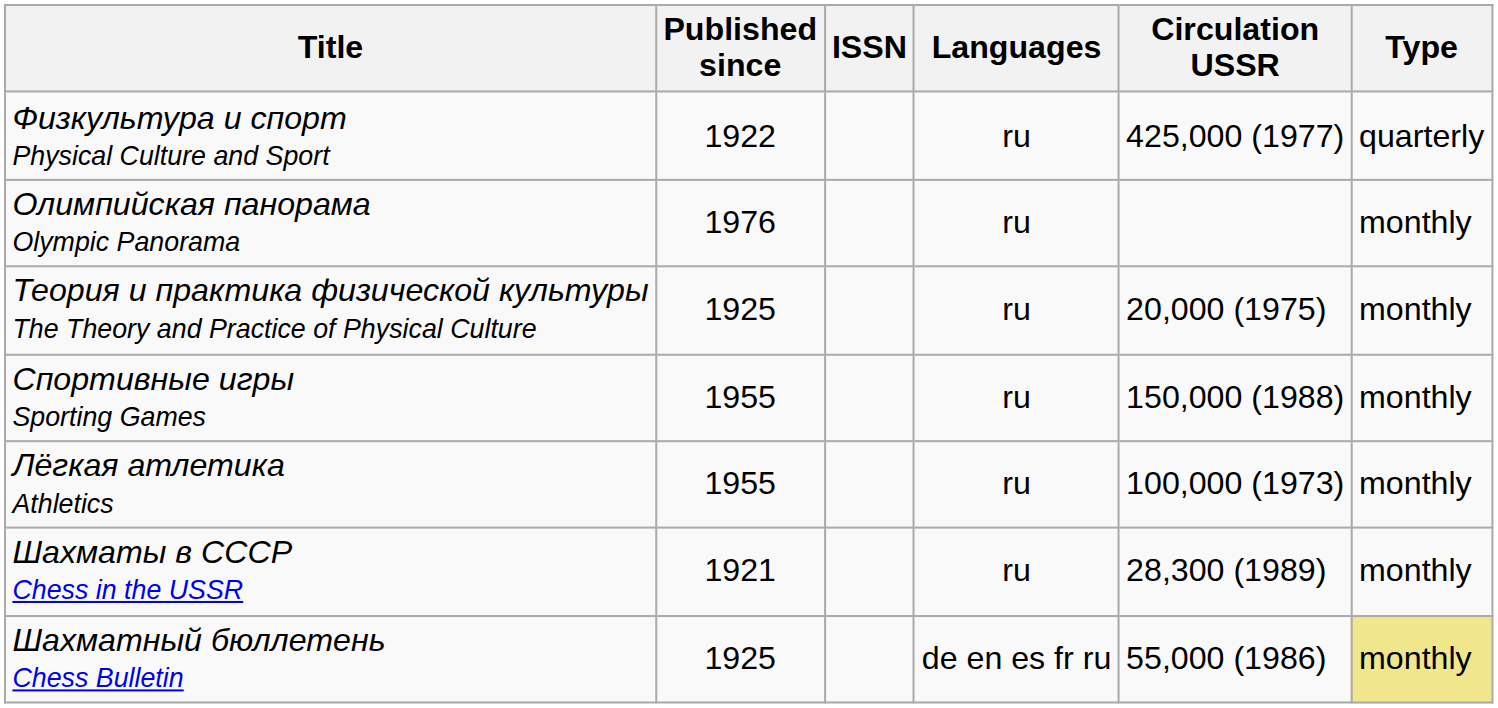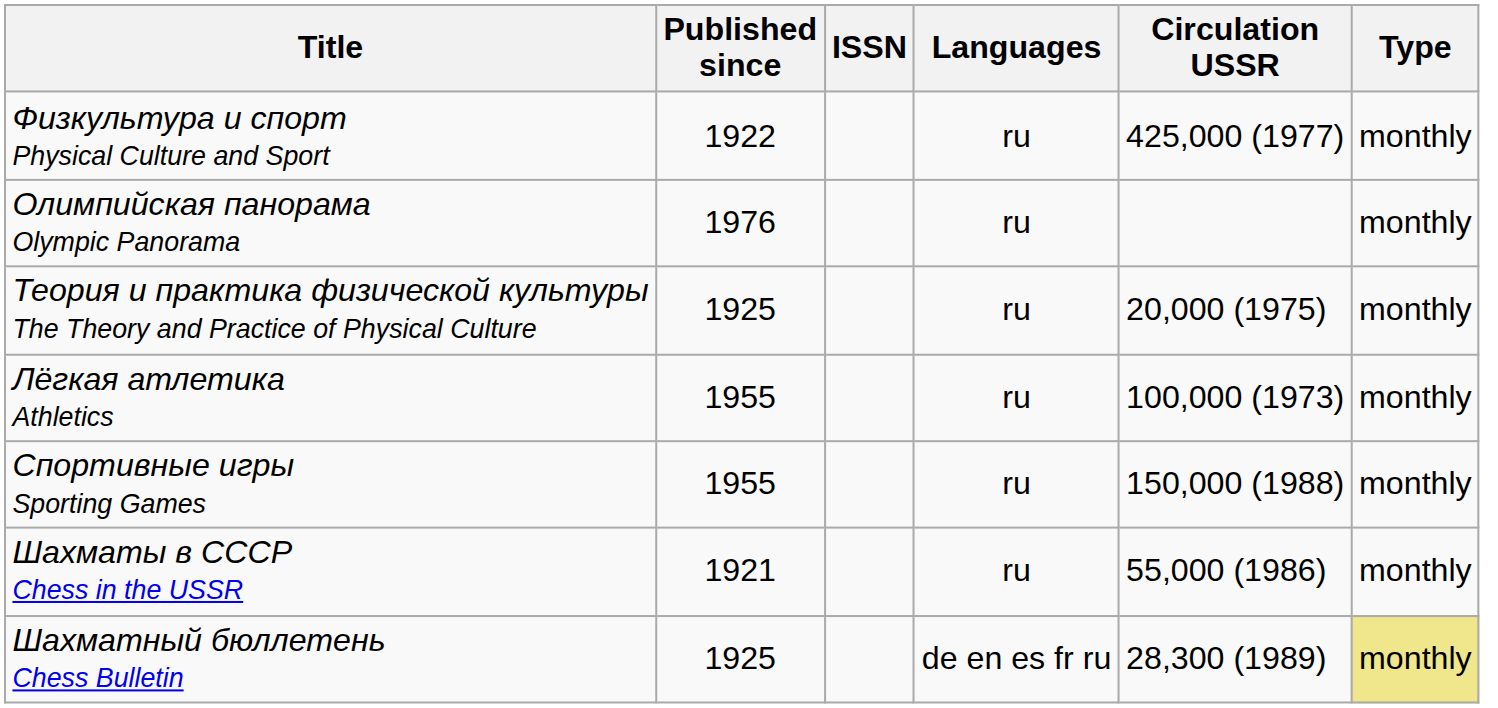 <table class="wikitable">
 <tr>
 <th>Title</th>
 <th>Published<br>since</th>
 <th>ISSN</th>
 <th>Languages</th>
 <th>Circulation <br>USSR</th>
 <th>Type</th>
 </tr>
 <tr>
 <td><em>Физкультура и спорт</em><br><small><em>Physical Culture and Sport</em></small></td>
 <td align=center>1922</td>
 <td></td>
 <td align=center>ru</td>
 <td>425,000 (1977)</td>
-<td>quarterly</td>
+<td>monthly</td>
 </tr>
 <tr>
 <td><em>Олимпийская панорама</em><br><small><em>Olympic Panorama</em></small></td>
 <td align=center>1976</td>
 <td></td>
 <td align=center>ru</td>
 <td></td>
 <td>monthly</td>
 </tr>
 <tr>
 <td><em>Теория и практика физической культуры</em><br><small><em>The Theory and Practice of Physical Culture</em></small></td>
 <td align=center>1925</td>
 <td></td>
 <td align=center>ru</td>
 <td>20,000 (1975)</td>
 <td>monthly</td>
 </tr>
 <tr>
+<td><em>Лёгкая атлетика</em><br><small><em>Athletics</em></small></td>
+<td align=center>1955</td>
+<td></td>
+<td align=center>ru</td>
+<td>100,000 (1973)</td>
+<td>monthly</td>
+</tr>
+<tr>
 <td><em>Спортивные игры</em><br><small><em>Sporting Games</em></small></td>
 <td align=center>1955</td>
 <td></td>
 <td align=center>ru</td>
 <td>150,000 (1988)</td>
 <td>monthly</td>
 </tr>
 <tr>
-<td><em>Лёгкая атлетика</em><br><small><em>Athletics</em></small></td>
-<td align=center>1955</td>
-<td></td>
-<td align=center>ru</td>
-<td>100,000 (1973)</td>
-<td>monthly</td>
-</tr>
-<tr>
 <td><em>Шахматы в СССР</em><br><small><em><a href='#'>Chess in the USSR</a></em></small></td>
 <td align=center>1921</td>
 <td></td>
 <td align=center>ru</td>
-<td>28,300 (1989)</td>
+<td>55,000 (1986)</td>
 <td>monthly</td>
 </tr>
 <tr>
 <td><em>Шахматный бюллетень</em><br><small><em><a href='#'>Chess Bulletin</a></em></small></td>
 <td align=center>1925</td>
 <td></td>
 <td align=center>de en es fr ru</td>
-<td>55,000 (1986)</td>
+<td>28,300 (1989)</td>
 <td style="background: khaki;">monthly</td>
 </tr>
 </table>
